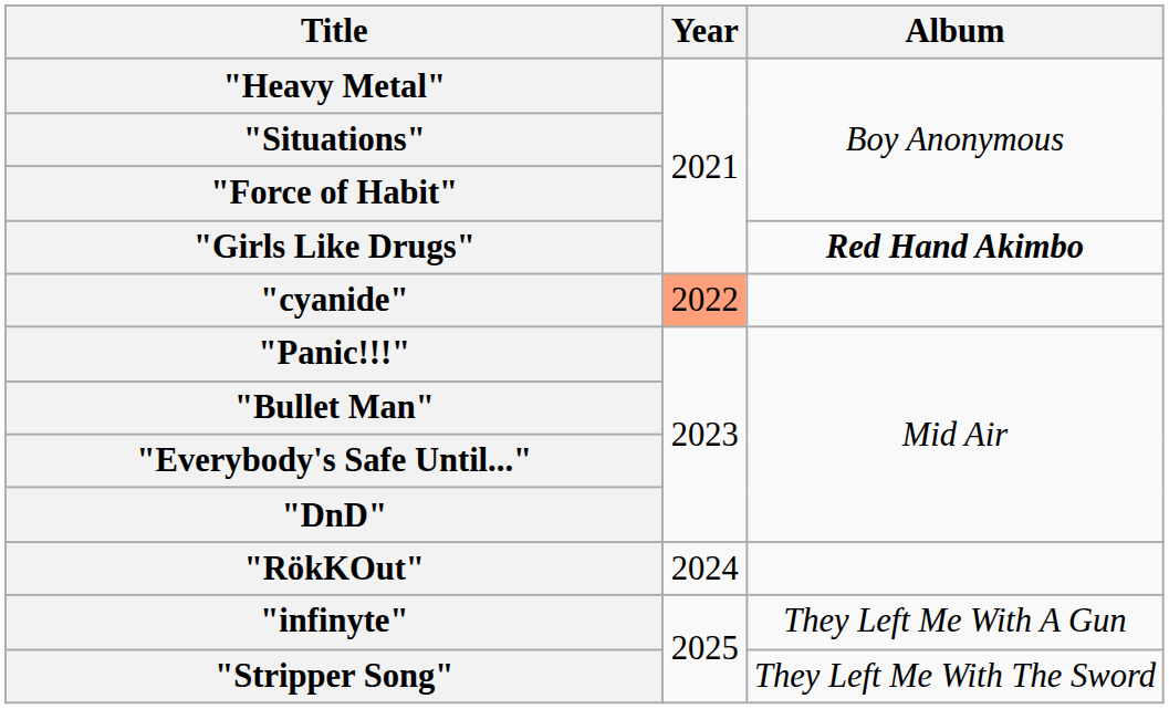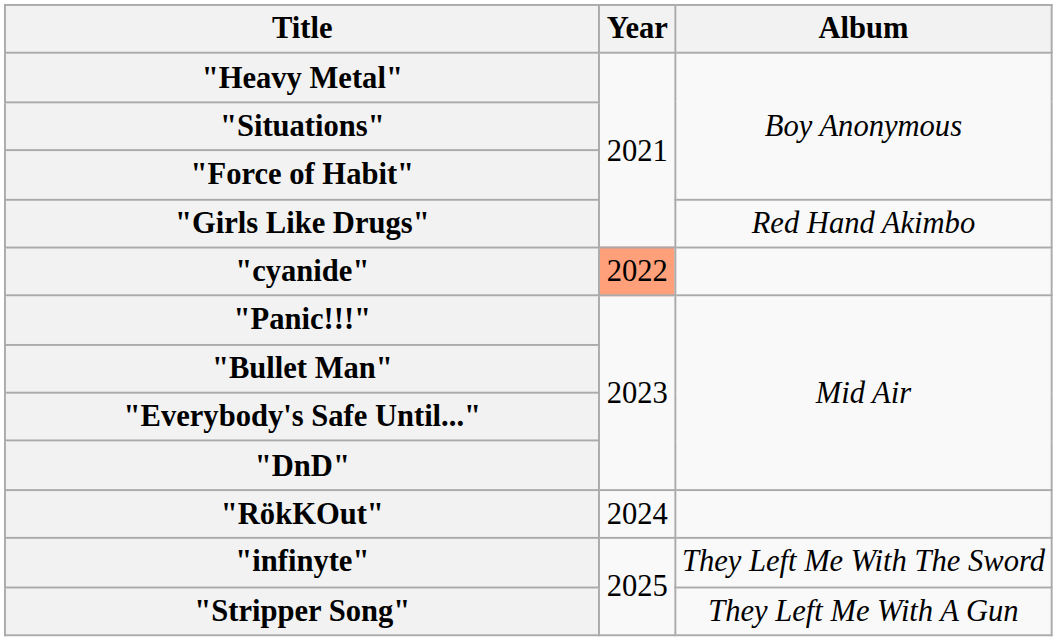 <table class="wikitable plainrowheaders" style="text-align:center;">
 <tr>
 <th scope="col" style="width:19em;">Title</th>
 <th scope="col">Year</th>
 <th scope="col">Album</th>
 </tr>
 <tr>
 <th scope="row">"Heavy Metal"</th>
 <td rowspan="4">2021</td>
 <td rowspan="3"><em>Boy Anonymous</em></td>
 </tr>
 <tr>
 <th scope="row">"Situations"</th>
 </tr>
 <tr>
 <th scope="row">"Force of Habit"</th>
 </tr>
 <tr>
 <th scope="row">"Girls Like Drugs"</th>
-<td><strong><em>Red Hand Akimbo</em></strong></td>
+<td><em>Red Hand Akimbo</em></td>
 </tr>
 <tr>
 <th scope="row">"cyanide"<br></th>
 <td style="background: lightsalmon;">2022</td>
 <td></td>
 </tr>
 <tr>
 <th scope="row">"Panic!&excl;!"</th>
 <td rowspan="4">2023</td>
 <td rowspan="4"><em>Mid Air</em></td>
 </tr>
 <tr>
 <th scope="row">"Bullet Man"</th>
 </tr>
 <tr>
 <th scope="row">"Everybody's Safe Until..."</th>
 </tr>
 <tr>
 <th scope="row">"DnD"<br></th>
 </tr>
 <tr>
 <th scope="row">"RökKOut"</th>
 <td>2024</td>
 <td></td>
 </tr>
 <tr>
 <th scope="row">"infinyte"</th>
 <td rowspan="2">2025</td>
-<td><em>They Left Me With A Gun</em></td>
+<td><em>They Left Me With The Sword</em></td>
 </tr>
 <tr>
 <th scope="row">"Stripper Song"</th>
-<td><em>They Left Me With The Sword</em></td>
+<td><em>They Left Me With A Gun</em></td>
 </tr>
 </table>
